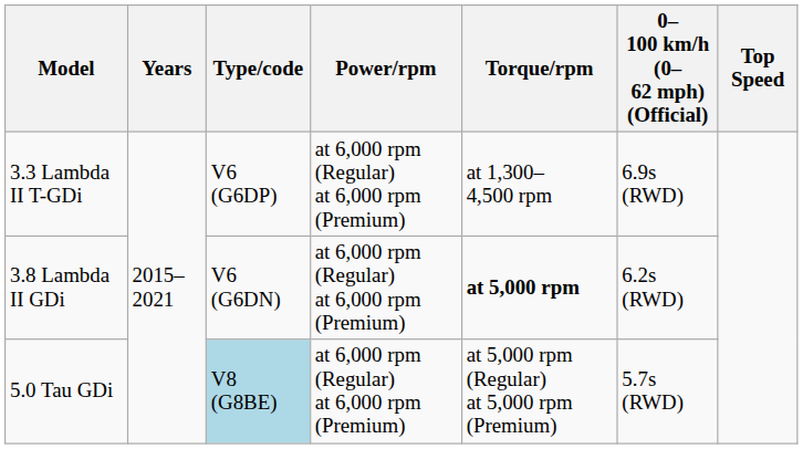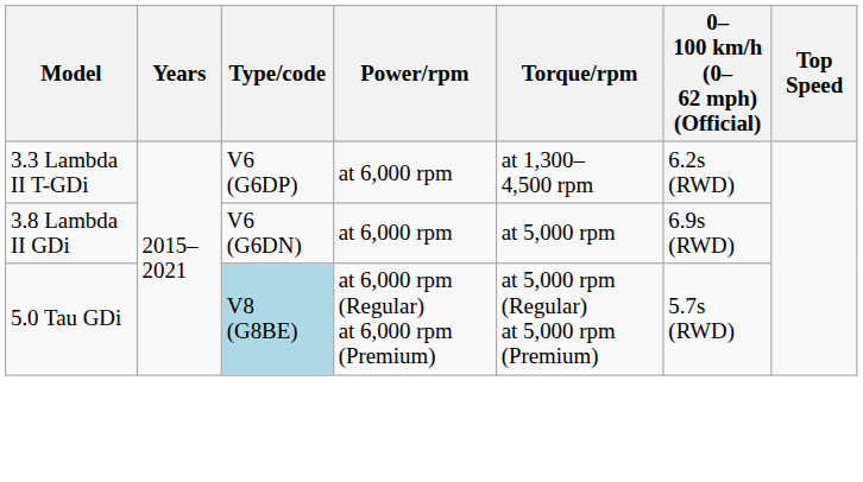 <table class="wikitable sortable collapsible">
 <tr>
 <th>Model</th>
 <th>Years</th>
 <th>Type/code</th>
 <th>Power/rpm</th>
 <th>Torque/rpm</th>
 <th>0–100 km/h<br>(0–62 mph)<br>(Official)</th>
 <th>Top Speed</th>
 </tr>
 <tr>
 <td>3.3 Lambda II T-GDi</td>
 <td rowspan=3>2015–2021</td>
 <td> V6 (G6DP)</td>
-<td> at 6,000 rpm (Regular)<br> at 6,000 rpm (Premium)</td>
+<td> at 6,000 rpm</td>
 <td> at 1,300–4,500 rpm</td>
-<td>6.9s (RWD)</td>
+<td>6.2s (RWD)</td>
 <td rowspan=3></td>
 </tr>
 <tr>
 <td>3.8 Lambda II GDi</td>
 <td> V6 (G6DN)</td>
-<td> at 6,000 rpm (Regular)<br> at 6,000 rpm (Premium)</td>
-<td><strong> at 5,000 rpm</strong></td>
-<td>6.2s (RWD)</td>
+<td> at 6,000 rpm</td>
+<td> at 5,000 rpm</td>
+<td>6.9s (RWD)</td>
 </tr>
 <tr>
 <td>5.0 Tau GDi</td>
 <td style="background: lightblue;"> V8 (G8BE)</td>
 <td> at 6,000 rpm (Regular)<br> at 6,000 rpm (Premium)</td>
 <td> at 5,000 rpm (Regular)<br> at 5,000 rpm (Premium)</td>
 <td>5.7s (RWD)</td>
 </tr>
 </table>
